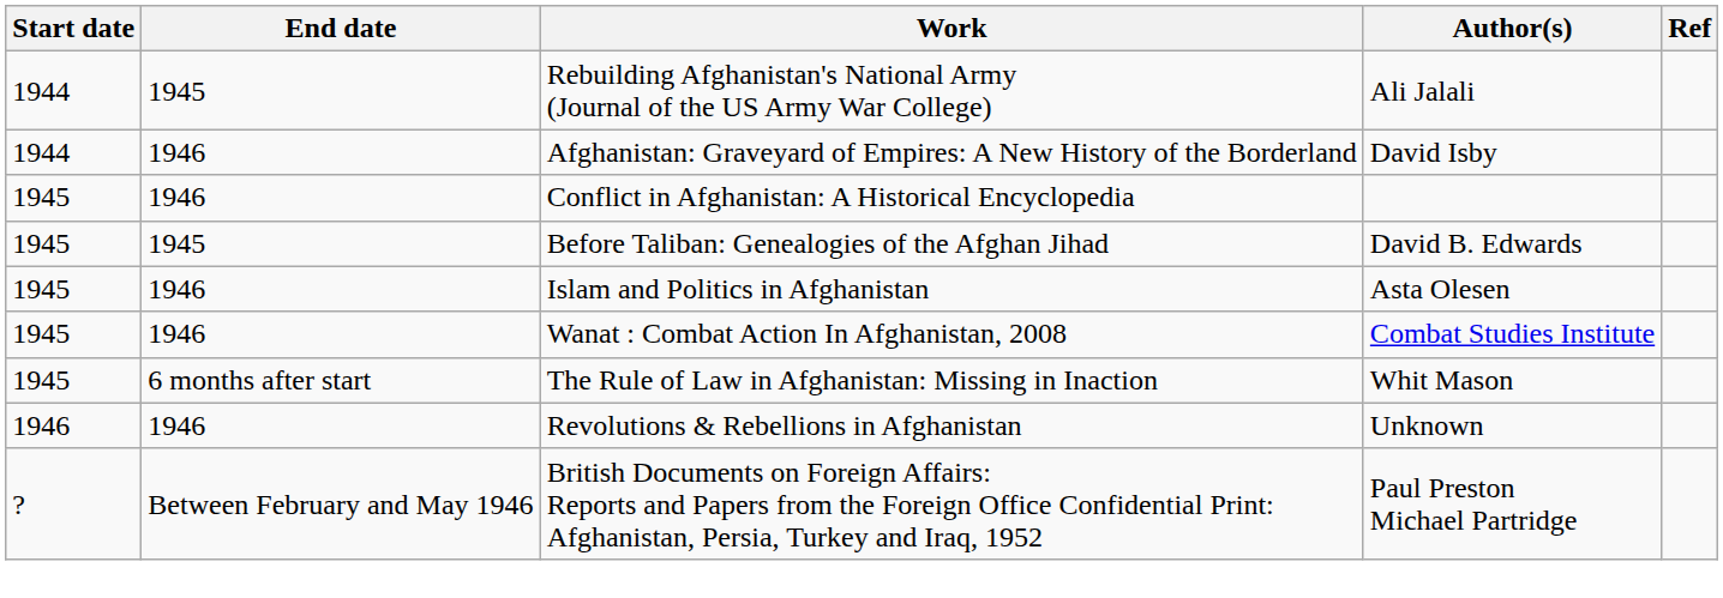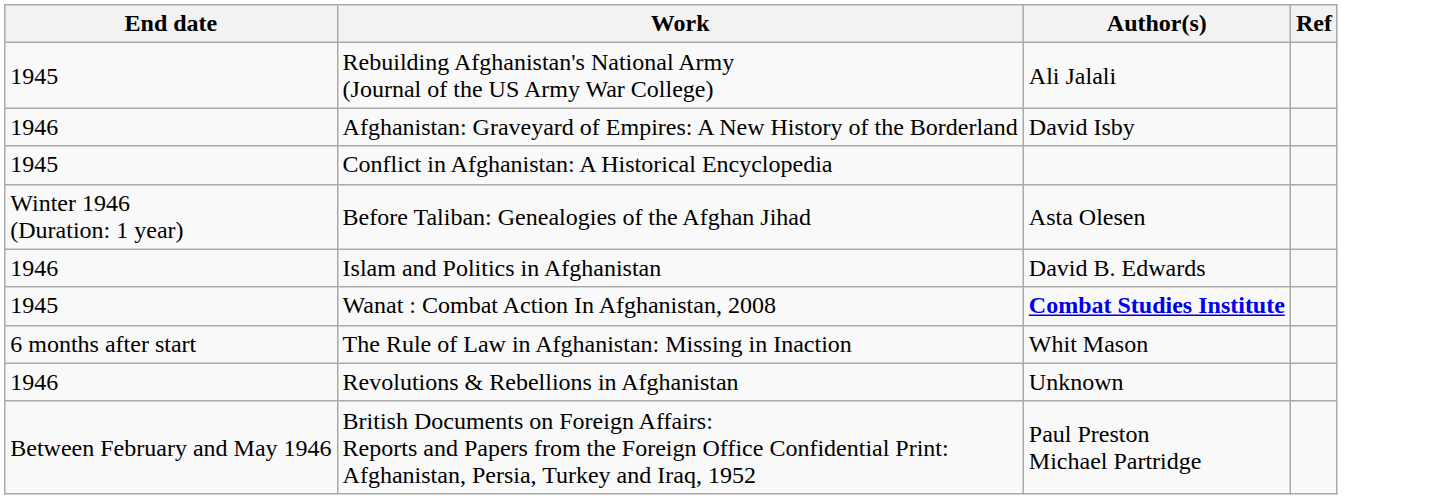 <table class="wikitable">
 <tr>
-<th>Start date</th>
 <th>End date</th>
 <th>Work</th>
 <th>Author(s)</th>
 <th>Ref</th>
 </tr>
 <tr>
-<td>1944</td>
 <td>1945</td>
 <td>Rebuilding Afghanistan's National Army<br>(Journal of the US Army War College)</td>
 <td>Ali Jalali</td>
 <td></td>
 </tr>
 <tr>
-<td>1944</td>
 <td>1946</td>
 <td>Afghanistan: Graveyard of Empires: A New History of the Borderland</td>
 <td>David Isby</td>
 <td></td>
 </tr>
 <tr>
 <td>1945</td>
-<td>1946</td>
 <td>Conflict in Afghanistan: A Historical Encyclopedia</td>
 <td></td>
 <td></td>
 </tr>
 <tr>
-<td>1945</td>
-<td>1945</td>
+<td>Winter 1946<br>(Duration: 1 year)</td>
 <td>Before Taliban: Genealogies of the Afghan Jihad</td>
+<td>Asta Olesen</td>
+<td></td>
+</tr>
+<tr>
+<td>1946</td>
+<td>Islam and Politics in Afghanistan</td>
 <td>David B. Edwards</td>
 <td></td>
 </tr>
 <tr>
 <td>1945</td>
-<td>1946</td>
-<td>Islam and Politics in Afghanistan</td>
-<td>Asta Olesen</td>
+<td>Wanat : Combat Action In Afghanistan, 2008</td>
+<td><strong><a href='#'>Combat Studies Institute</a></strong></td>
 <td></td>
 </tr>
 <tr>
-<td>1945</td>
-<td>1946</td>
-<td>Wanat : Combat Action In Afghanistan, 2008</td>
-<td><a href='#'>Combat Studies Institute</a></td>
-<td></td>
-</tr>
-<tr>
-<td>1945</td>
 <td>6 months after start</td>
 <td>The Rule of Law in Afghanistan: Missing in Inaction</td>
 <td>Whit Mason</td>
 <td></td>
 </tr>
 <tr>
 <td>1946</td>
-<td>1946</td>
 <td>Revolutions & Rebellions in Afghanistan</td>
 <td>Unknown</td>
 <td></td>
 </tr>
 <tr>
-<td>?</td>
 <td>Between February and May 1946</td>
 <td>British Documents on Foreign Affairs:<br>Reports and Papers from the Foreign Office Confidential Print:<br>Afghanistan, Persia, Turkey and Iraq, 1952</td>
 <td>Paul Preston<br>Michael Partridge</td>
 <td></td>
 </tr>
 </table>
